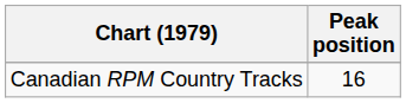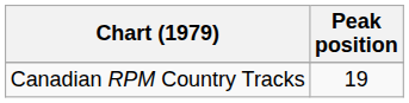 <table class="wikitable sortable">
 <tr>
 <th align="left">Chart (1979)</th>
 <th style="text-align:center;">Peak<br>position</th>
 </tr>
 <tr>
 </tr>
 <tr>
 </tr>
 <tr>
 <td align="left">Canadian <em>RPM</em> Country Tracks</td>
-<td style="text-align:center;">16</td>
+<td style="text-align:center;">19</td>
 </tr>
 </table>
